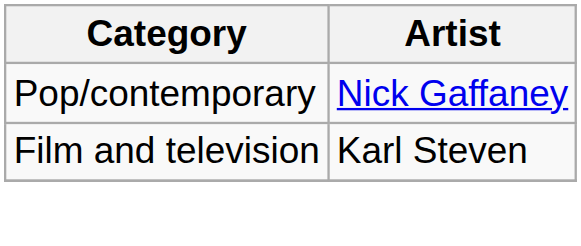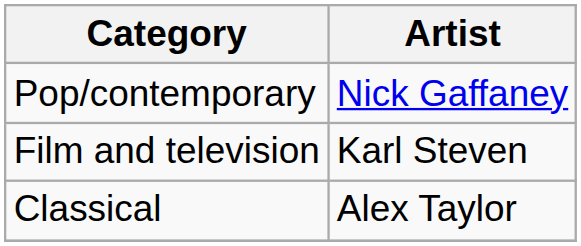 <table class="wikitable">
 <tr>
 <th>Category</th>
 <th>Artist</th>
 </tr>
 <tr>
 <td>Pop/contemporary</td>
 <td><a href='#'>Nick Gaffaney</a></td>
 </tr>
 <tr>
 <td>Film and television</td>
 <td>Karl Steven</td>
 </tr>
 <tr>
+<td>Classical</td>
+<td>Alex Taylor</td>
+</tr>
+<tr>
 </tr>
 </table>
